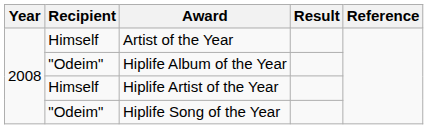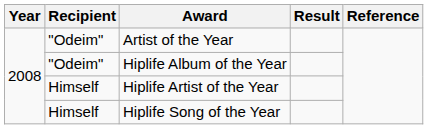 <table class="wikitable">
 <tr>
 <th>Year</th>
 <th>Recipient</th>
 <th>Award</th>
 <th>Result</th>
 <th>Reference</th>
 </tr>
 <tr>
 <td rowspan="4">2008</td>
-<td>Himself</td>
+<td>"Odeim"</td>
 <td>Artist of the Year</td>
 <td></td>
 <td rowspan="4" style="text-align:center"></td>
 </tr>
 <tr>
 <td>"Odeim"</td>
 <td>Hiplife Album of the Year</td>
 <td></td>
 </tr>
 <tr>
 <td>Himself</td>
 <td>Hiplife Artist of the Year</td>
 <td></td>
 </tr>
 <tr>
-<td>"Odeim"</td>
+<td>Himself</td>
 <td>Hiplife Song of the Year</td>
 <td></td>
 </tr>
 </table>
